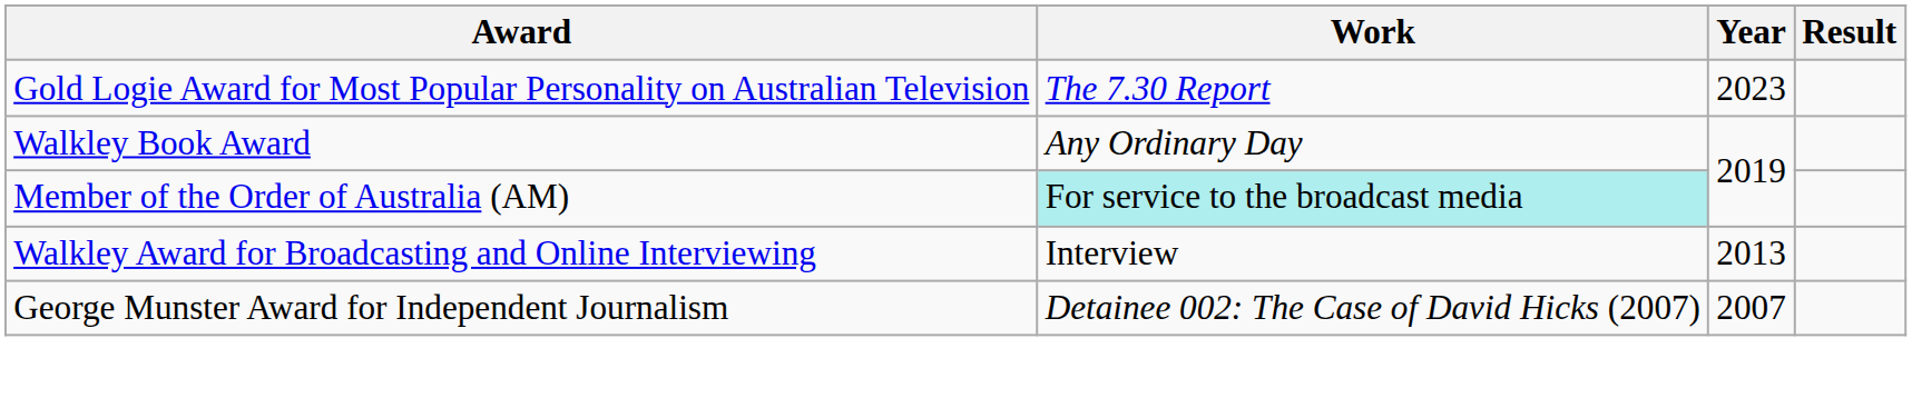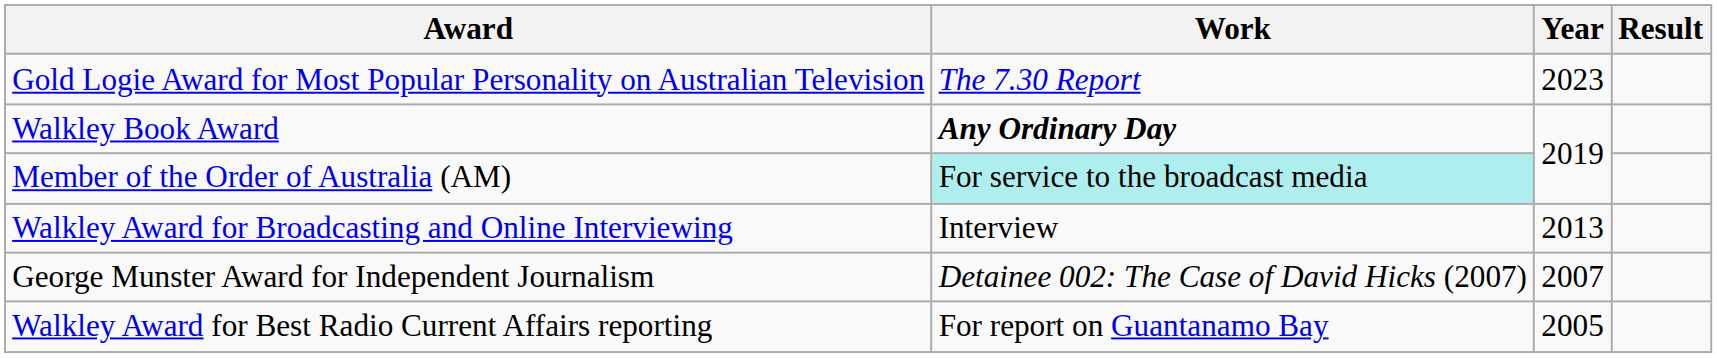 <table class="wikitable">
 <tr>
 <th>Award</th>
 <th>Work</th>
 <th>Year</th>
 <th>Result</th>
 </tr>
 <tr>
 <td><a href='#'>Gold Logie Award for Most Popular Personality on Australian Television</a></td>
 <td><em><a href='#'>The 7.30 Report</a></em></td>
 <td>2023</td>
 <td></td>
 </tr>
 <tr>
 <td><a href='#'>Walkley Book Award</a></td>
-<td><em>Any Ordinary Day</em></td>
+<td><strong><em>Any Ordinary Day</em></strong></td>
 <td Rowspan="2">2019</td>
 <td></td>
 </tr>
 <tr>
 <td><a href='#'>Member of the Order of Australia</a> (AM)</td>
 <td style="background: paleturquoise;">For service to the broadcast media</td>
 <td></td>
 </tr>
 <tr>
 <td><a href='#'>Walkley Award for Broadcasting and Online Interviewing</a></td>
 <td>Interview</td>
 <td Rowspan="1">2013</td>
 <td></td>
 </tr>
 <tr>
 <td>George Munster Award for Independent Journalism</td>
 <td><em>Detainee 002: The Case of David Hicks</em> (2007)</td>
 <td Rowspan="1">2007</td>
 <td></td>
 </tr>
+<tr>
+<td><a href='#'>Walkley Award</a> for Best Radio Current Affairs reporting</td>
+<td>For report on <a href='#'>Guantanamo Bay</a></td>
+<td Rowspan="1">2005</td>
+<td></td>
+</tr>
 </table>
